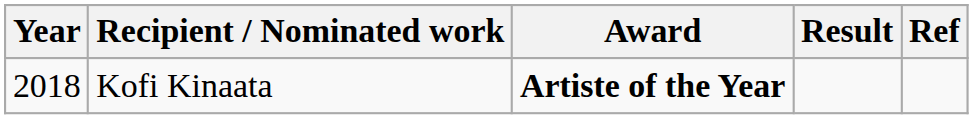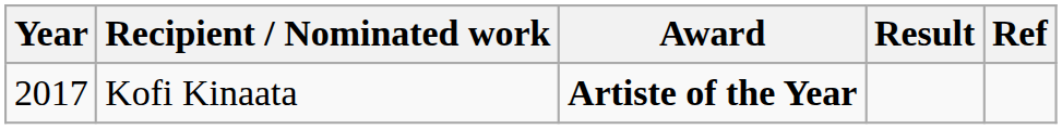 <table class="wikitable">
 <tr>
 <th>Year</th>
 <th>Recipient / Nominated work</th>
 <th>Award</th>
 <th>Result</th>
 <th>Ref</th>
 </tr>
 <tr>
-<td>2018</td>
+<td>2017</td>
 <td>Kofi Kinaata</td>
 <td><strong>Artiste of the Year</strong></td>
 <td></td>
 <td></td>
 </tr>
 </table>
